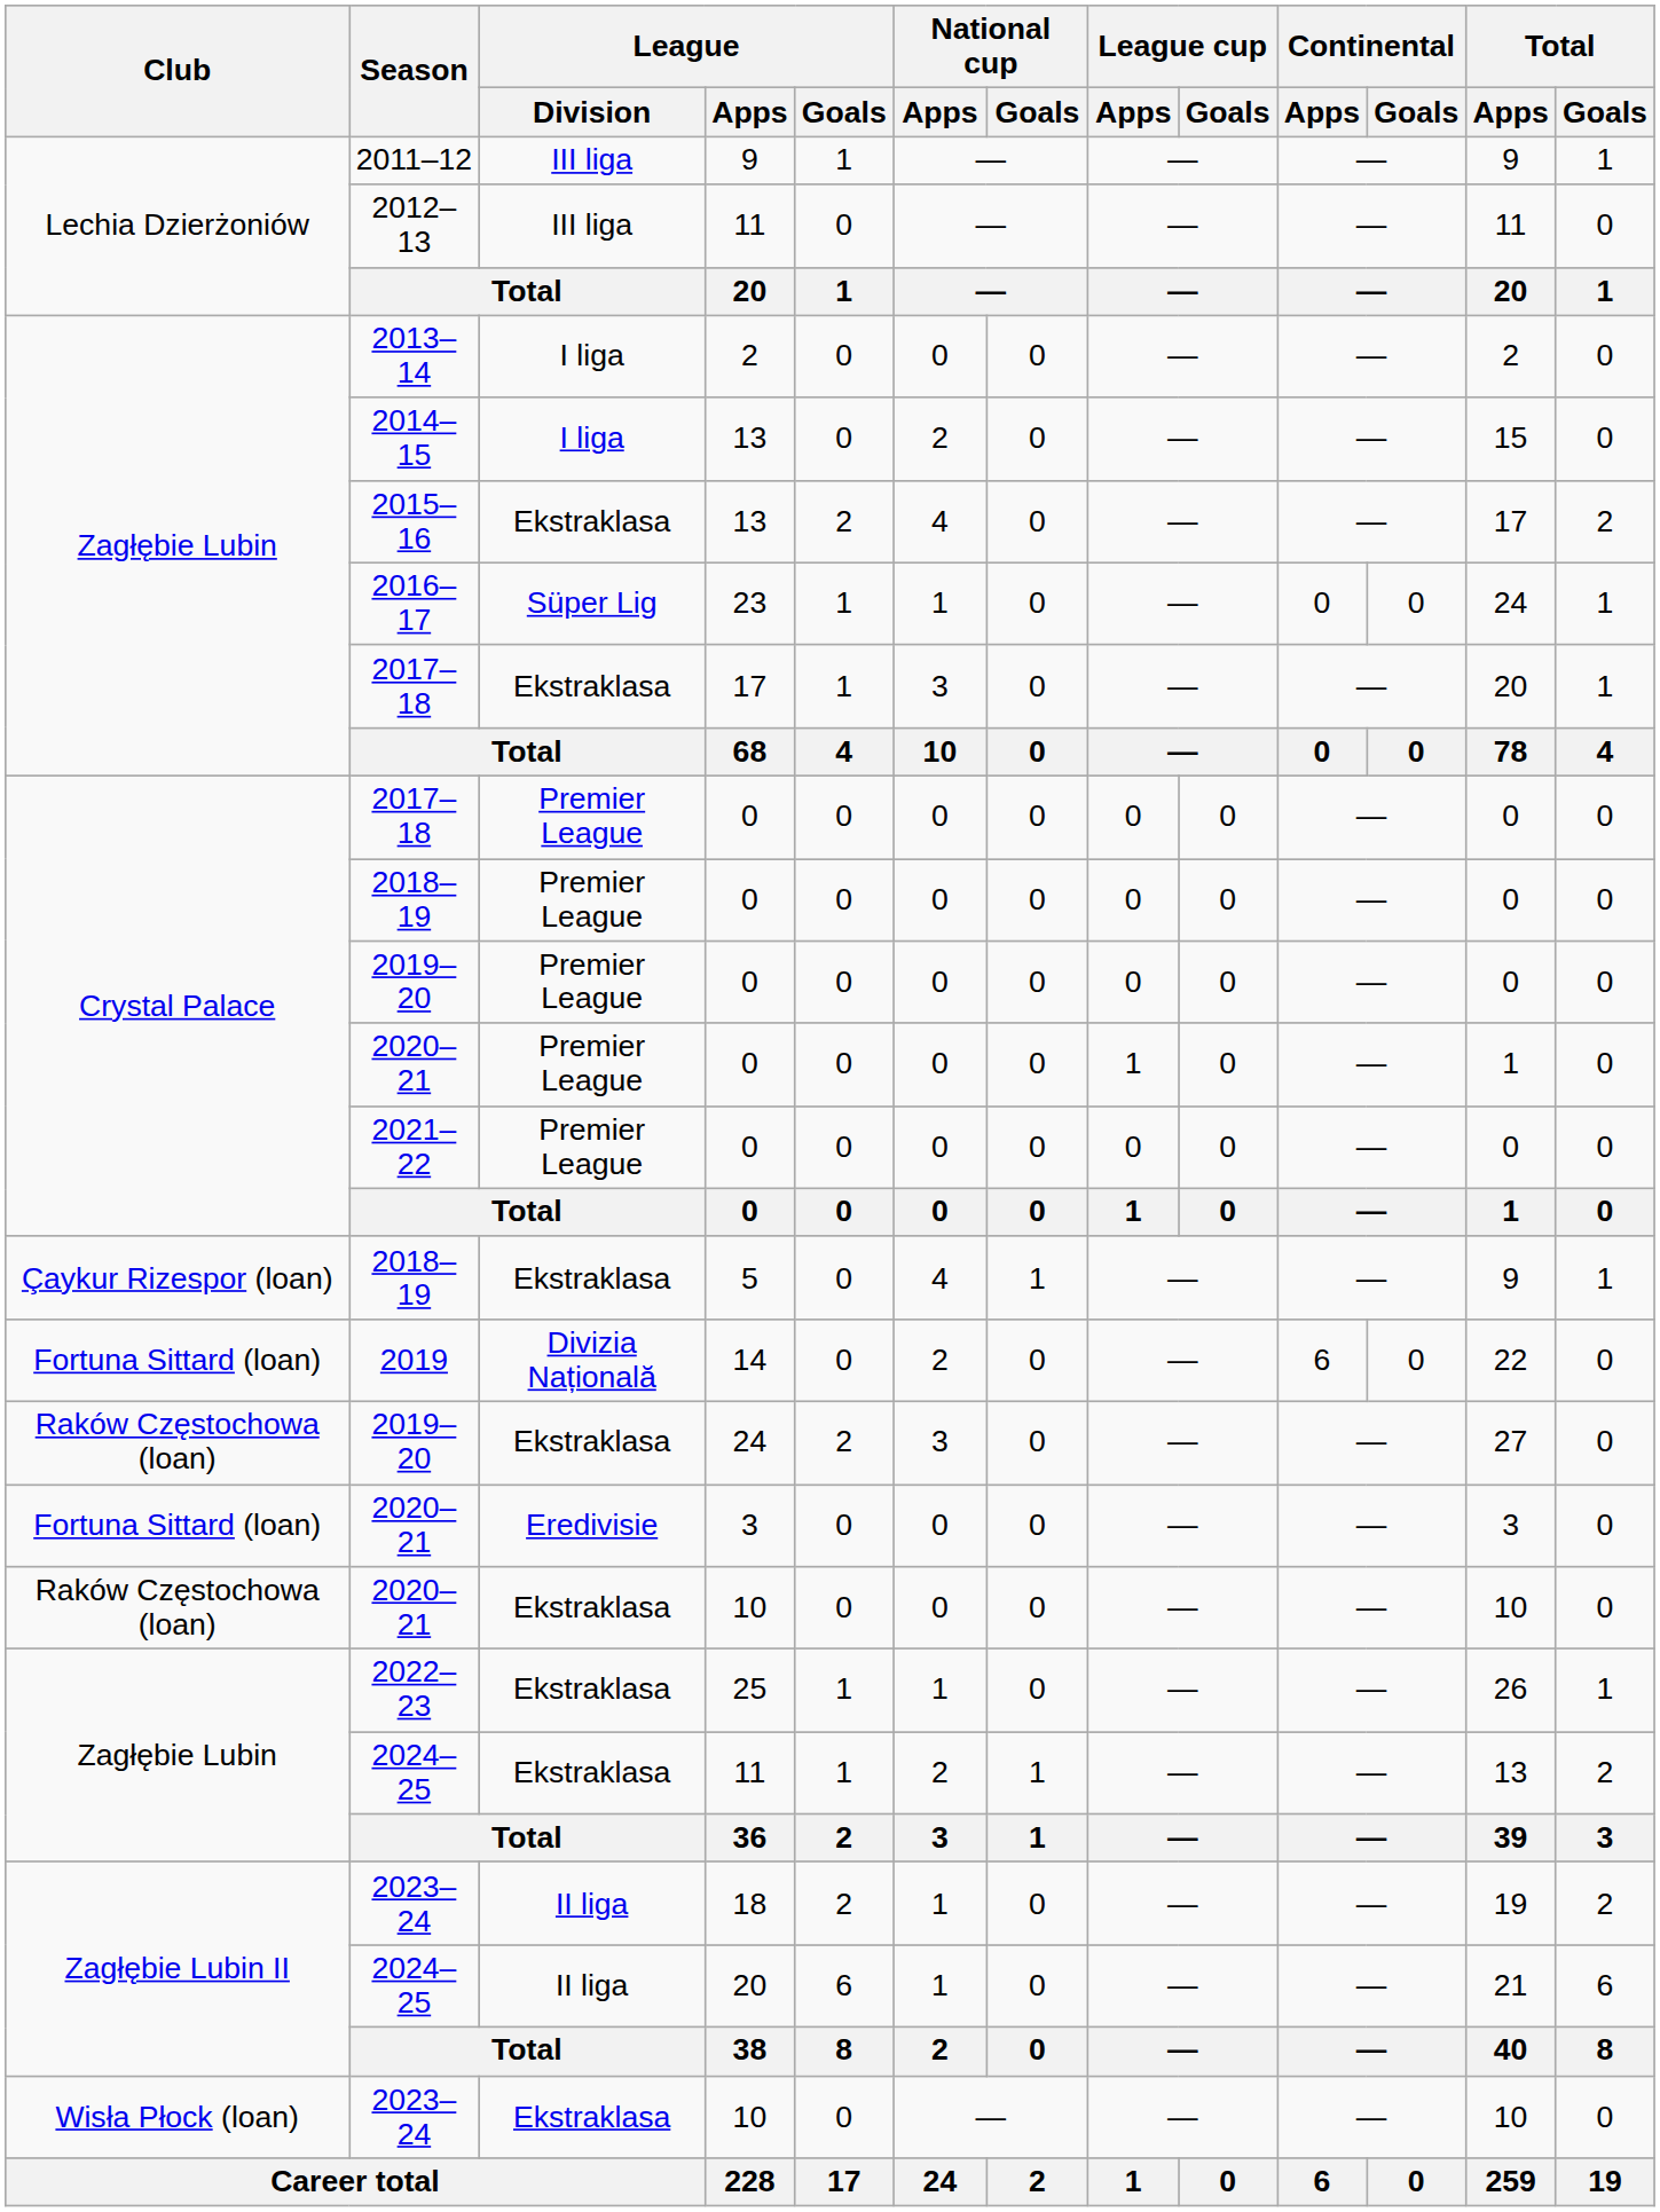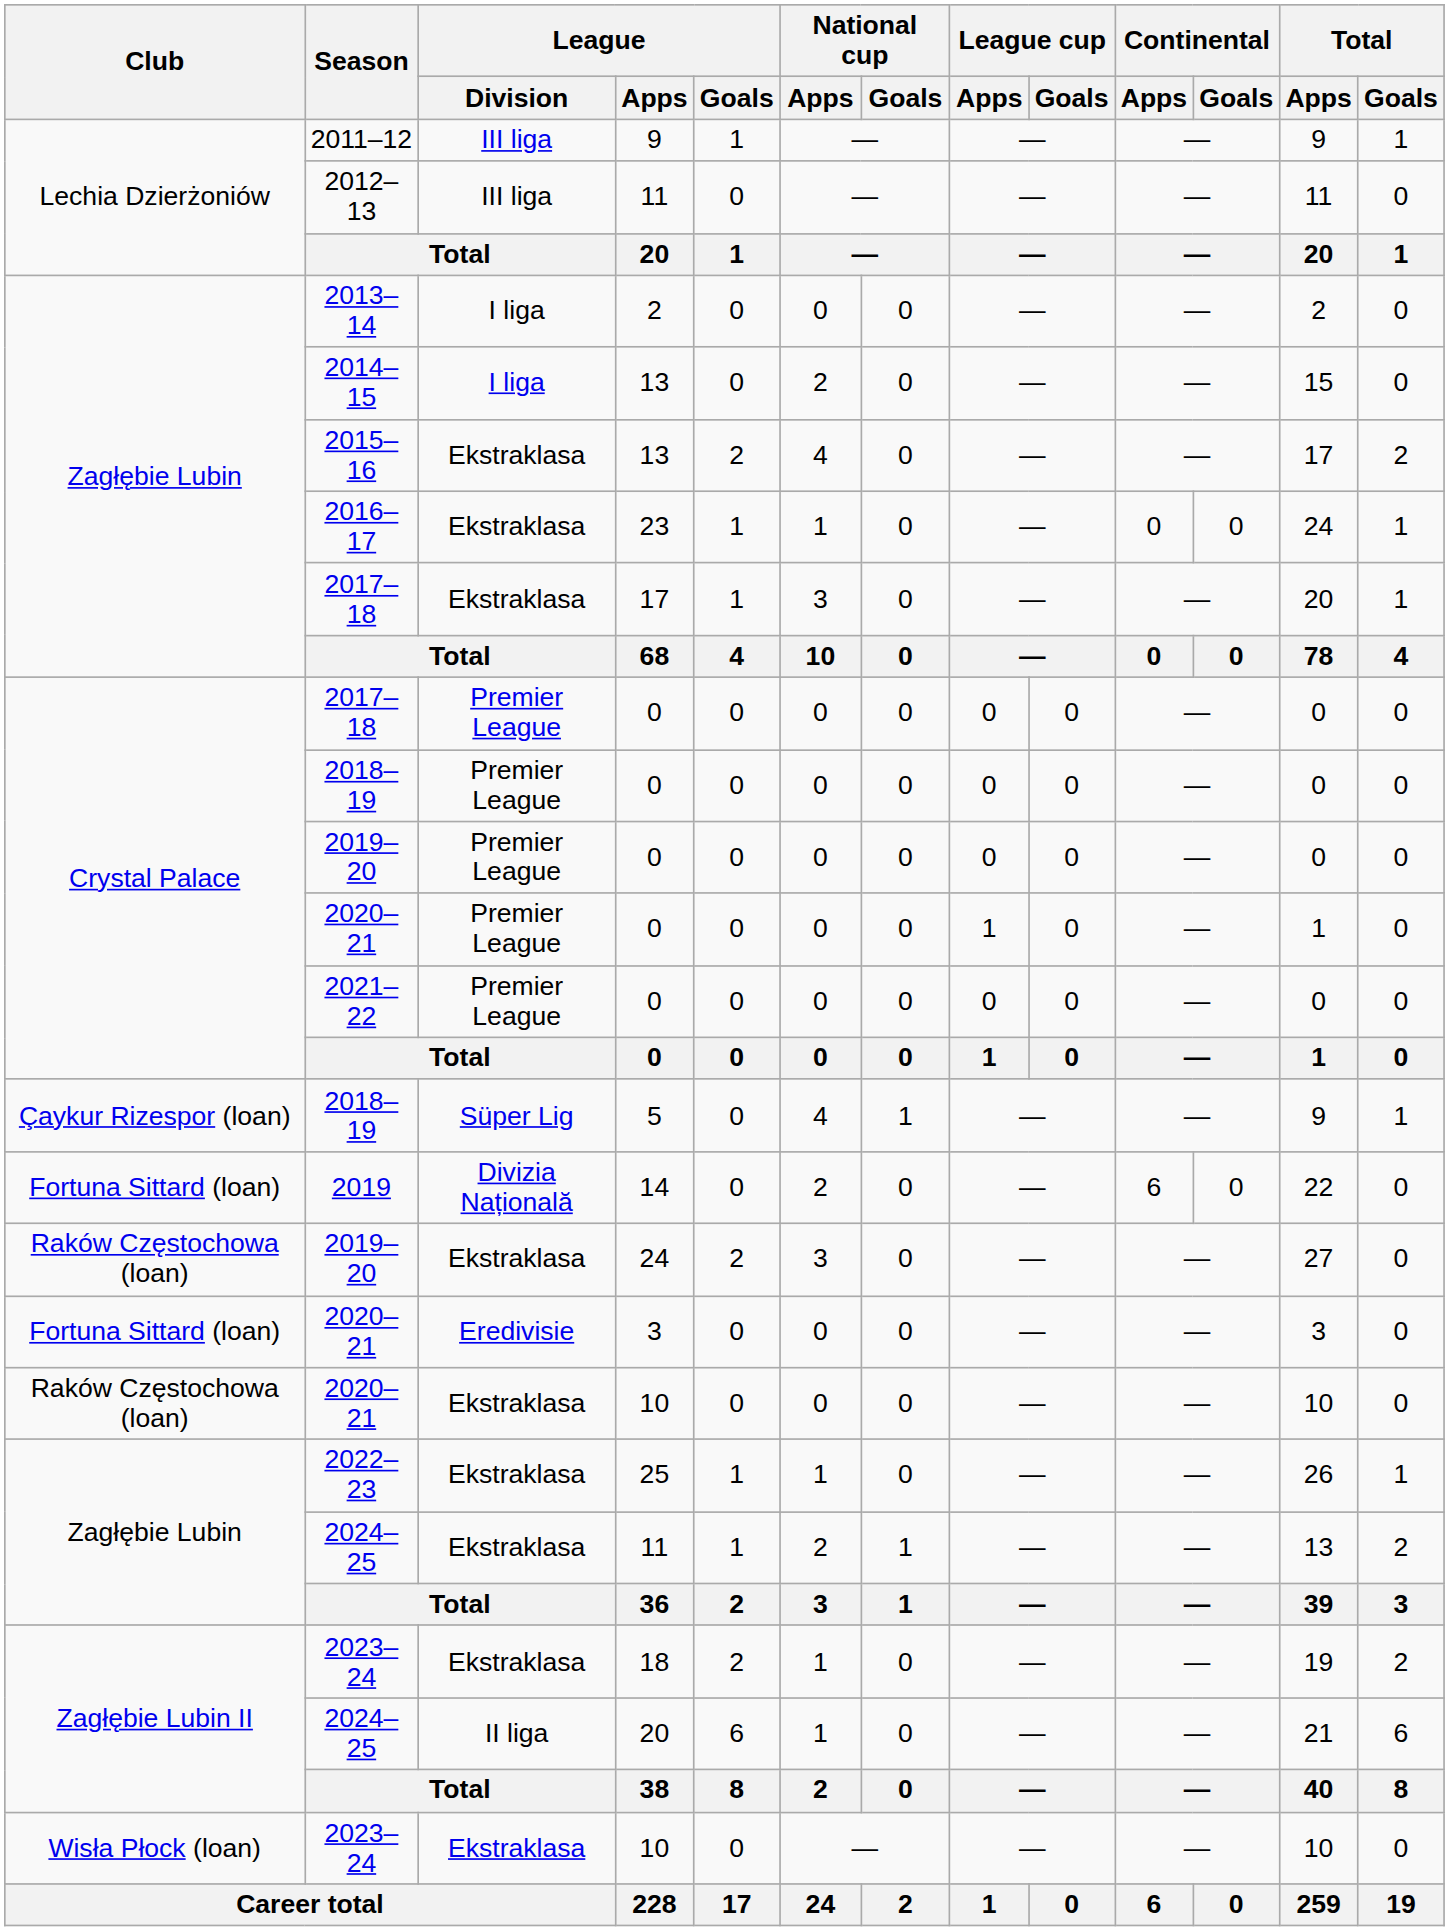 <table class="wikitable" style="text-align: center;">
 <tr>
 <th rowspan="2">Club</th>
 <th rowspan="2">Season</th>
 <th colspan="3">League</th>
 <th colspan="2">National cup</th>
 <th colspan="2">League cup</th>
 <th colspan="2">Continental</th>
 <th colspan="2">Total</th>
 </tr>
 <tr>
 <th>Division</th>
 <th>Apps</th>
 <th>Goals</th>
 <th>Apps</th>
 <th>Goals</th>
 <th>Apps</th>
 <th>Goals</th>
 <th>Apps</th>
 <th>Goals</th>
 <th>Apps</th>
 <th>Goals</th>
 </tr>
 <tr>
 <td rowspan="3">Lechia Dzierżoniów</td>
 <td>2011–12</td>
 <td><a href='#'>III liga</a></td>
 <td>9</td>
 <td>1</td>
 <td colspan="2">—</td>
 <td colspan="2">—</td>
 <td colspan="2">—</td>
 <td>9</td>
 <td>1</td>
 </tr>
 <tr>
 <td>2012–13</td>
 <td>III liga</td>
 <td>11</td>
 <td>0</td>
 <td colspan="2">—</td>
 <td colspan="2">—</td>
 <td colspan="2">—</td>
 <td>11</td>
 <td>0</td>
 </tr>
 <tr>
 <th colspan="2">Total</th>
 <th>20</th>
 <th>1</th>
 <th colspan="2">—</th>
 <th colspan="2">—</th>
 <th colspan="2">—</th>
 <th>20</th>
 <th>1</th>
 </tr>
 <tr>
 <td rowspan=6><a href='#'>Zagłębie Lubin</a></td>
 <td><a href='#'>2013–14</a></td>
 <td>I liga</td>
 <td>2</td>
 <td>0</td>
 <td>0</td>
 <td>0</td>
 <td colspan="2">—</td>
 <td colspan="2">—</td>
 <td>2</td>
 <td>0</td>
 </tr>
 <tr>
 <td><a href='#'>2014–15</a></td>
 <td rowspan="1"><a href='#'>I liga</a></td>
 <td>13</td>
 <td>0</td>
 <td>2</td>
 <td>0</td>
 <td colspan="2">—</td>
 <td colspan="2">—</td>
 <td>15</td>
 <td>0</td>
 </tr>
 <tr>
 <td><a href='#'>2015–16</a></td>
 <td>Ekstraklasa</td>
 <td>13</td>
 <td>2</td>
 <td>4</td>
 <td>0</td>
 <td colspan="2">—</td>
 <td colspan="2">—</td>
 <td>17</td>
 <td>2</td>
 </tr>
 <tr>
 <td><a href='#'>2016–17</a></td>
-<td><a href='#'>Süper Lig</a></td>
+<td>Ekstraklasa</td>
 <td>23</td>
 <td>1</td>
 <td>1</td>
 <td>0</td>
 <td colspan="2">—</td>
 <td>0</td>
 <td>0</td>
 <td>24</td>
 <td>1</td>
 </tr>
 <tr>
 <td><a href='#'>2017–18</a></td>
 <td>Ekstraklasa</td>
 <td>17</td>
 <td>1</td>
 <td>3</td>
 <td>0</td>
 <td colspan="2">—</td>
 <td colspan="2">—</td>
 <td>20</td>
 <td>1</td>
 </tr>
 <tr>
 <th colspan="2">Total</th>
 <th>68</th>
 <th>4</th>
 <th>10</th>
 <th>0</th>
 <th colspan="2">—</th>
 <th>0</th>
 <th>0</th>
 <th>78</th>
 <th>4</th>
 </tr>
 <tr>
 <td rowspan="6"><a href='#'>Crystal Palace</a></td>
 <td><a href='#'>2017–18</a></td>
 <td><a href='#'>Premier League</a></td>
 <td>0</td>
 <td>0</td>
 <td>0</td>
 <td>0</td>
 <td>0</td>
 <td>0</td>
 <td colspan="2">—</td>
 <td>0</td>
 <td>0</td>
 </tr>
 <tr>
 <td><a href='#'>2018–19</a></td>
 <td>Premier League</td>
 <td>0</td>
 <td>0</td>
 <td>0</td>
 <td>0</td>
 <td>0</td>
 <td>0</td>
 <td colspan="2">—</td>
 <td>0</td>
 <td>0</td>
 </tr>
 <tr>
 <td><a href='#'>2019–20</a></td>
 <td>Premier League</td>
 <td>0</td>
 <td>0</td>
 <td>0</td>
 <td>0</td>
 <td>0</td>
 <td>0</td>
 <td colspan="2">—</td>
 <td>0</td>
 <td>0</td>
 </tr>
 <tr>
 <td><a href='#'>2020–21</a></td>
 <td>Premier League</td>
 <td>0</td>
 <td>0</td>
 <td>0</td>
 <td>0</td>
 <td>1</td>
 <td>0</td>
 <td colspan="2">—</td>
 <td>1</td>
 <td>0</td>
 </tr>
 <tr>
 <td><a href='#'>2021–22</a></td>
 <td>Premier League</td>
 <td>0</td>
 <td>0</td>
 <td>0</td>
 <td>0</td>
 <td>0</td>
 <td>0</td>
 <td colspan="2">—</td>
 <td>0</td>
 <td>0</td>
 </tr>
 <tr>
 <th colspan="2">Total</th>
 <th>0</th>
 <th>0</th>
 <th>0</th>
 <th>0</th>
 <th>1</th>
 <th>0</th>
 <th colspan="2">—</th>
 <th>1</th>
 <th>0</th>
 </tr>
 <tr>
 <td><a href='#'>Çaykur Rizespor</a> (loan)</td>
 <td><a href='#'>2018–19</a></td>
-<td>Ekstraklasa</td>
+<td><a href='#'>Süper Lig</a></td>
 <td>5</td>
 <td>0</td>
 <td>4</td>
 <td>1</td>
 <td colspan="2">—</td>
 <td colspan="2">—</td>
 <td>9</td>
 <td>1</td>
 </tr>
 <tr>
 <td><a href='#'>Fortuna Sittard</a> (loan)</td>
 <td><a href='#'>2019</a></td>
 <td><a href='#'>Divizia Națională</a></td>
 <td>14</td>
 <td>0</td>
 <td>2</td>
 <td>0</td>
 <td colspan="2">—</td>
 <td>6</td>
 <td>0</td>
 <td>22</td>
 <td>0</td>
 </tr>
 <tr>
 <td><a href='#'>Raków Częstochowa</a> (loan)</td>
 <td><a href='#'>2019–20</a></td>
 <td>Ekstraklasa</td>
 <td>24</td>
 <td>2</td>
 <td>3</td>
 <td>0</td>
 <td colspan="2">—</td>
 <td colspan="2">—</td>
 <td>27</td>
 <td>0</td>
 </tr>
 <tr>
 <td><a href='#'>Fortuna Sittard</a> (loan)</td>
 <td><a href='#'>2020–21</a></td>
 <td><a href='#'>Eredivisie</a></td>
 <td>3</td>
 <td>0</td>
 <td>0</td>
 <td>0</td>
 <td colspan="2">—</td>
 <td colspan="2">—</td>
 <td>3</td>
 <td>0</td>
 </tr>
 <tr>
 <td>Raków Częstochowa (loan)</td>
 <td><a href='#'>2020–21</a></td>
 <td>Ekstraklasa</td>
 <td>10</td>
 <td>0</td>
 <td>0</td>
 <td>0</td>
 <td colspan="2">—</td>
 <td colspan="2">—</td>
 <td>10</td>
 <td>0</td>
 </tr>
 <tr>
 <td rowspan=3>Zagłębie Lubin</td>
 <td><a href='#'>2022–23</a></td>
 <td>Ekstraklasa</td>
 <td>25</td>
 <td>1</td>
 <td>1</td>
 <td>0</td>
 <td colspan="2">—</td>
 <td colspan="2">—</td>
 <td>26</td>
 <td>1</td>
 </tr>
 <tr>
 <td><a href='#'>2024–25</a></td>
 <td>Ekstraklasa</td>
 <td>11</td>
 <td>1</td>
 <td>2</td>
 <td>1</td>
 <td colspan="2">—</td>
 <td colspan="2">—</td>
 <td>13</td>
 <td>2</td>
 </tr>
 <tr>
 <th colspan="2">Total</th>
 <th>36</th>
 <th>2</th>
 <th>3</th>
 <th>1</th>
 <th colspan="2">—</th>
 <th colspan="2">—</th>
 <th>39</th>
 <th>3</th>
 </tr>
 <tr>
 <td rowspan=3><a href='#'>Zagłębie Lubin II</a></td>
 <td><a href='#'>2023–24</a></td>
-<td><a href='#'>II liga</a></td>
+<td>Ekstraklasa</td>
 <td>18</td>
 <td>2</td>
 <td>1</td>
 <td>0</td>
 <td colspan="2">—</td>
 <td colspan="2">—</td>
 <td>19</td>
 <td>2</td>
 </tr>
 <tr>
 <td><a href='#'>2024–25</a></td>
 <td>II liga</td>
 <td>20</td>
 <td>6</td>
 <td>1</td>
 <td>0</td>
 <td colspan="2">—</td>
 <td colspan="2">—</td>
 <td>21</td>
 <td>6</td>
 </tr>
 <tr>
 <th colspan="2">Total</th>
 <th>38</th>
 <th>8</th>
 <th>2</th>
 <th>0</th>
 <th colspan="2">—</th>
 <th colspan="2">—</th>
 <th>40</th>
 <th>8</th>
 </tr>
 <tr>
 <td><a href='#'>Wisła Płock</a> (loan)</td>
 <td><a href='#'>2023–24</a></td>
 <td><a href='#'>Ekstraklasa</a></td>
 <td>10</td>
 <td>0</td>
 <td colspan="2">—</td>
 <td colspan="2">—</td>
 <td colspan="2">—</td>
 <td>10</td>
 <td>0</td>
 </tr>
 <tr>
 <th colspan="3">Career total</th>
 <th>228</th>
 <th>17</th>
 <th>24</th>
 <th>2</th>
 <th>1</th>
 <th>0</th>
 <th>6</th>
 <th>0</th>
 <th>259</th>
 <th>19</th>
 </tr>
 </table>
